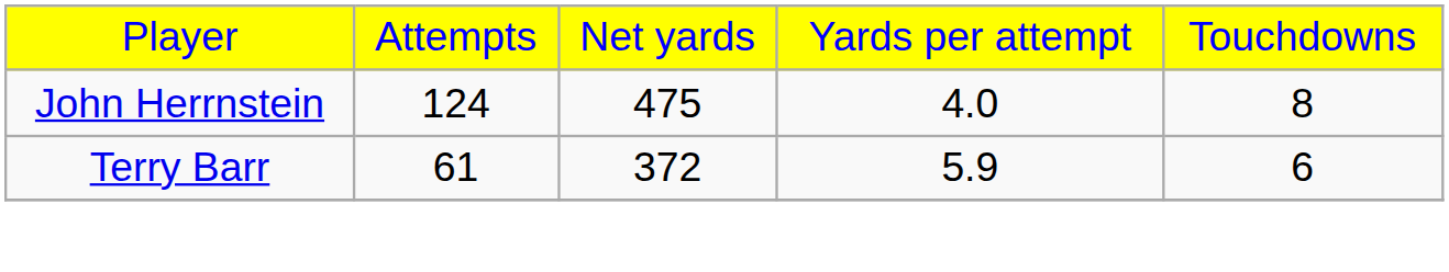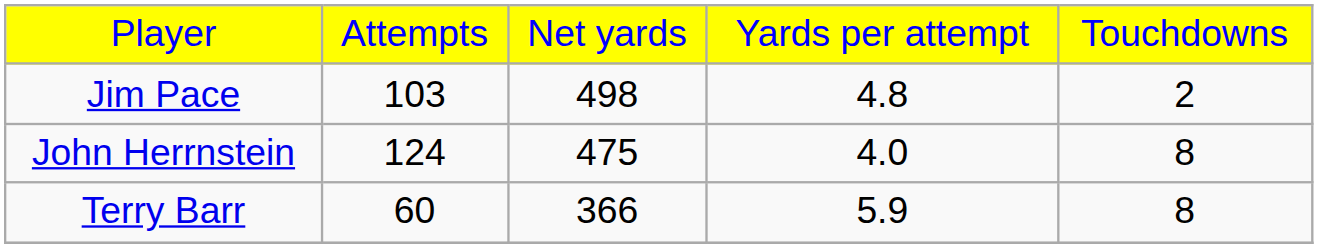 <table class="wikitable" width="90%">
 <tr align="center"  style="background:yellow;color:blue;">
 <td>Player</td>
 <td>Attempts</td>
 <td>Net yards</td>
 <td>Yards per attempt</td>
 <td>Touchdowns</td>
+</tr>
+<tr align="center" bgcolor="">
+<td><a href='#'>Jim Pace</a></td>
+<td>103</td>
+<td>498</td>
+<td>4.8</td>
+<td>2</td>
 </tr>
 <tr align="center" bgcolor="">
 <td><a href='#'>John Herrnstein</a></td>
 <td>124</td>
 <td>475</td>
 <td>4.0</td>
 <td>8</td>
 </tr>
 <tr align="center" bgcolor="">
 <td><a href='#'>Terry Barr</a></td>
-<td>61</td>
-<td>372</td>
+<td>60</td>
+<td>366</td>
 <td>5.9</td>
-<td>6</td>
+<td>8</td>
 </tr>
 <tr>
 </tr>
 </table>
